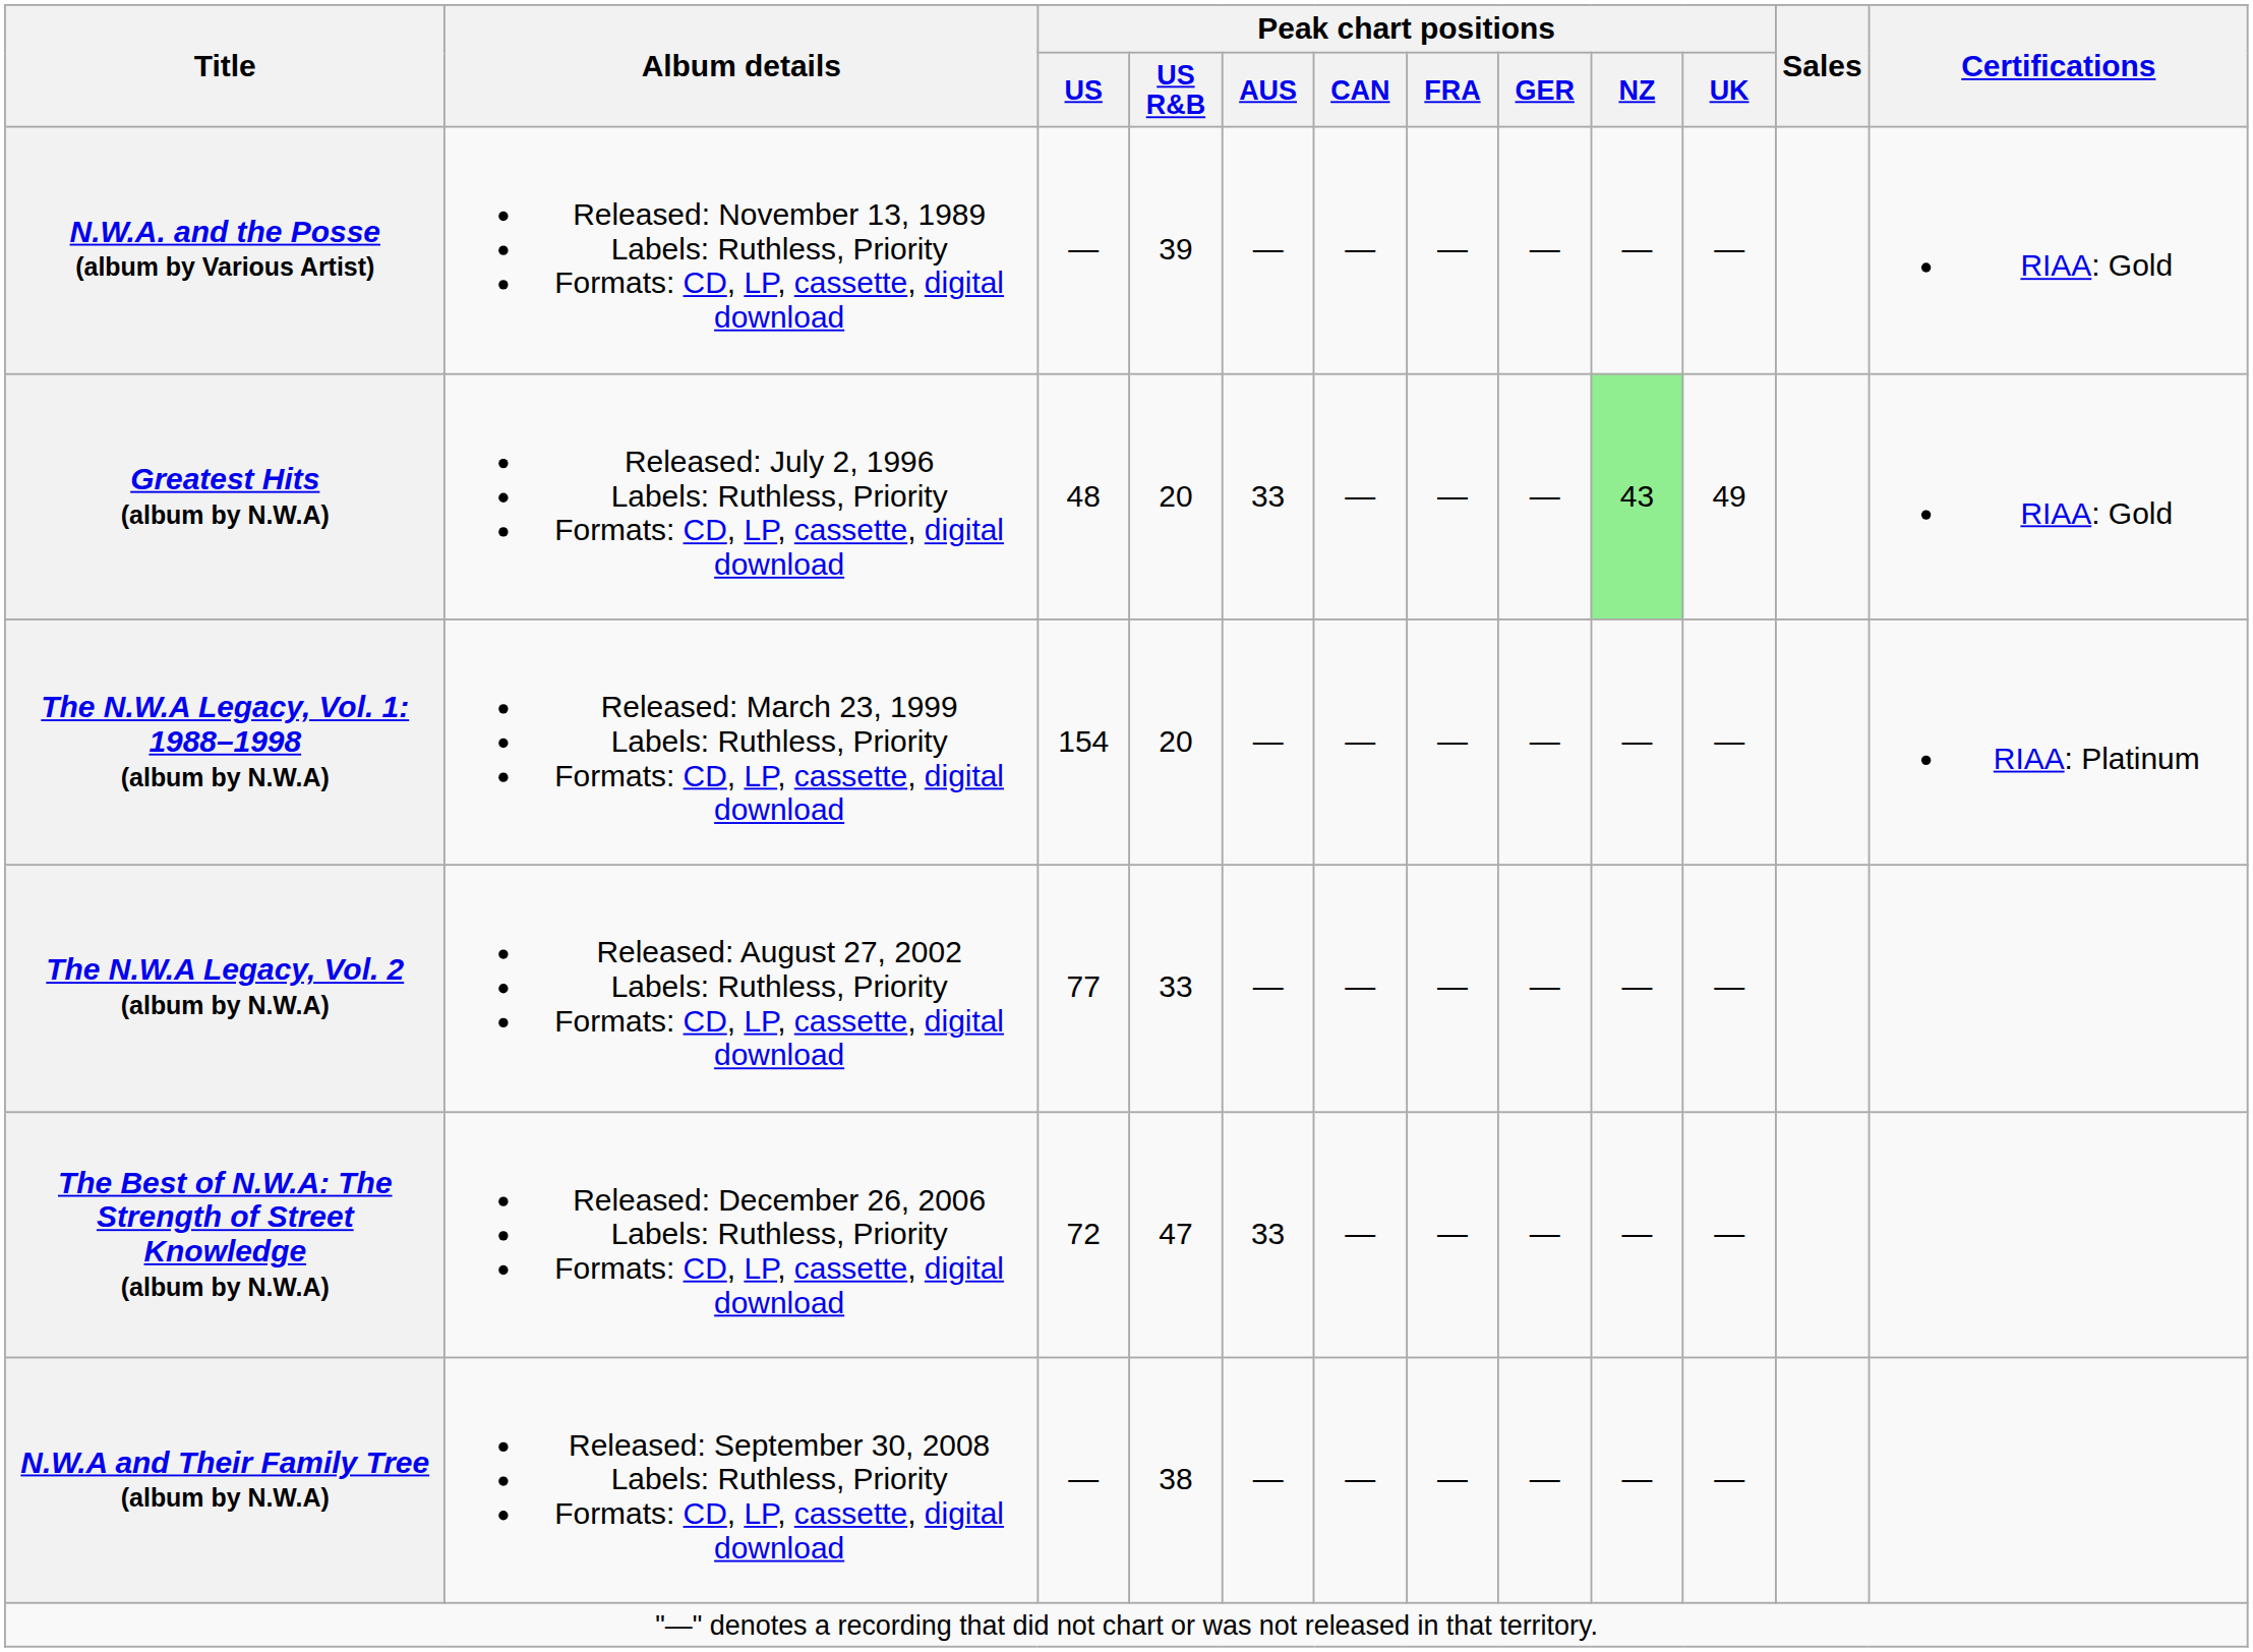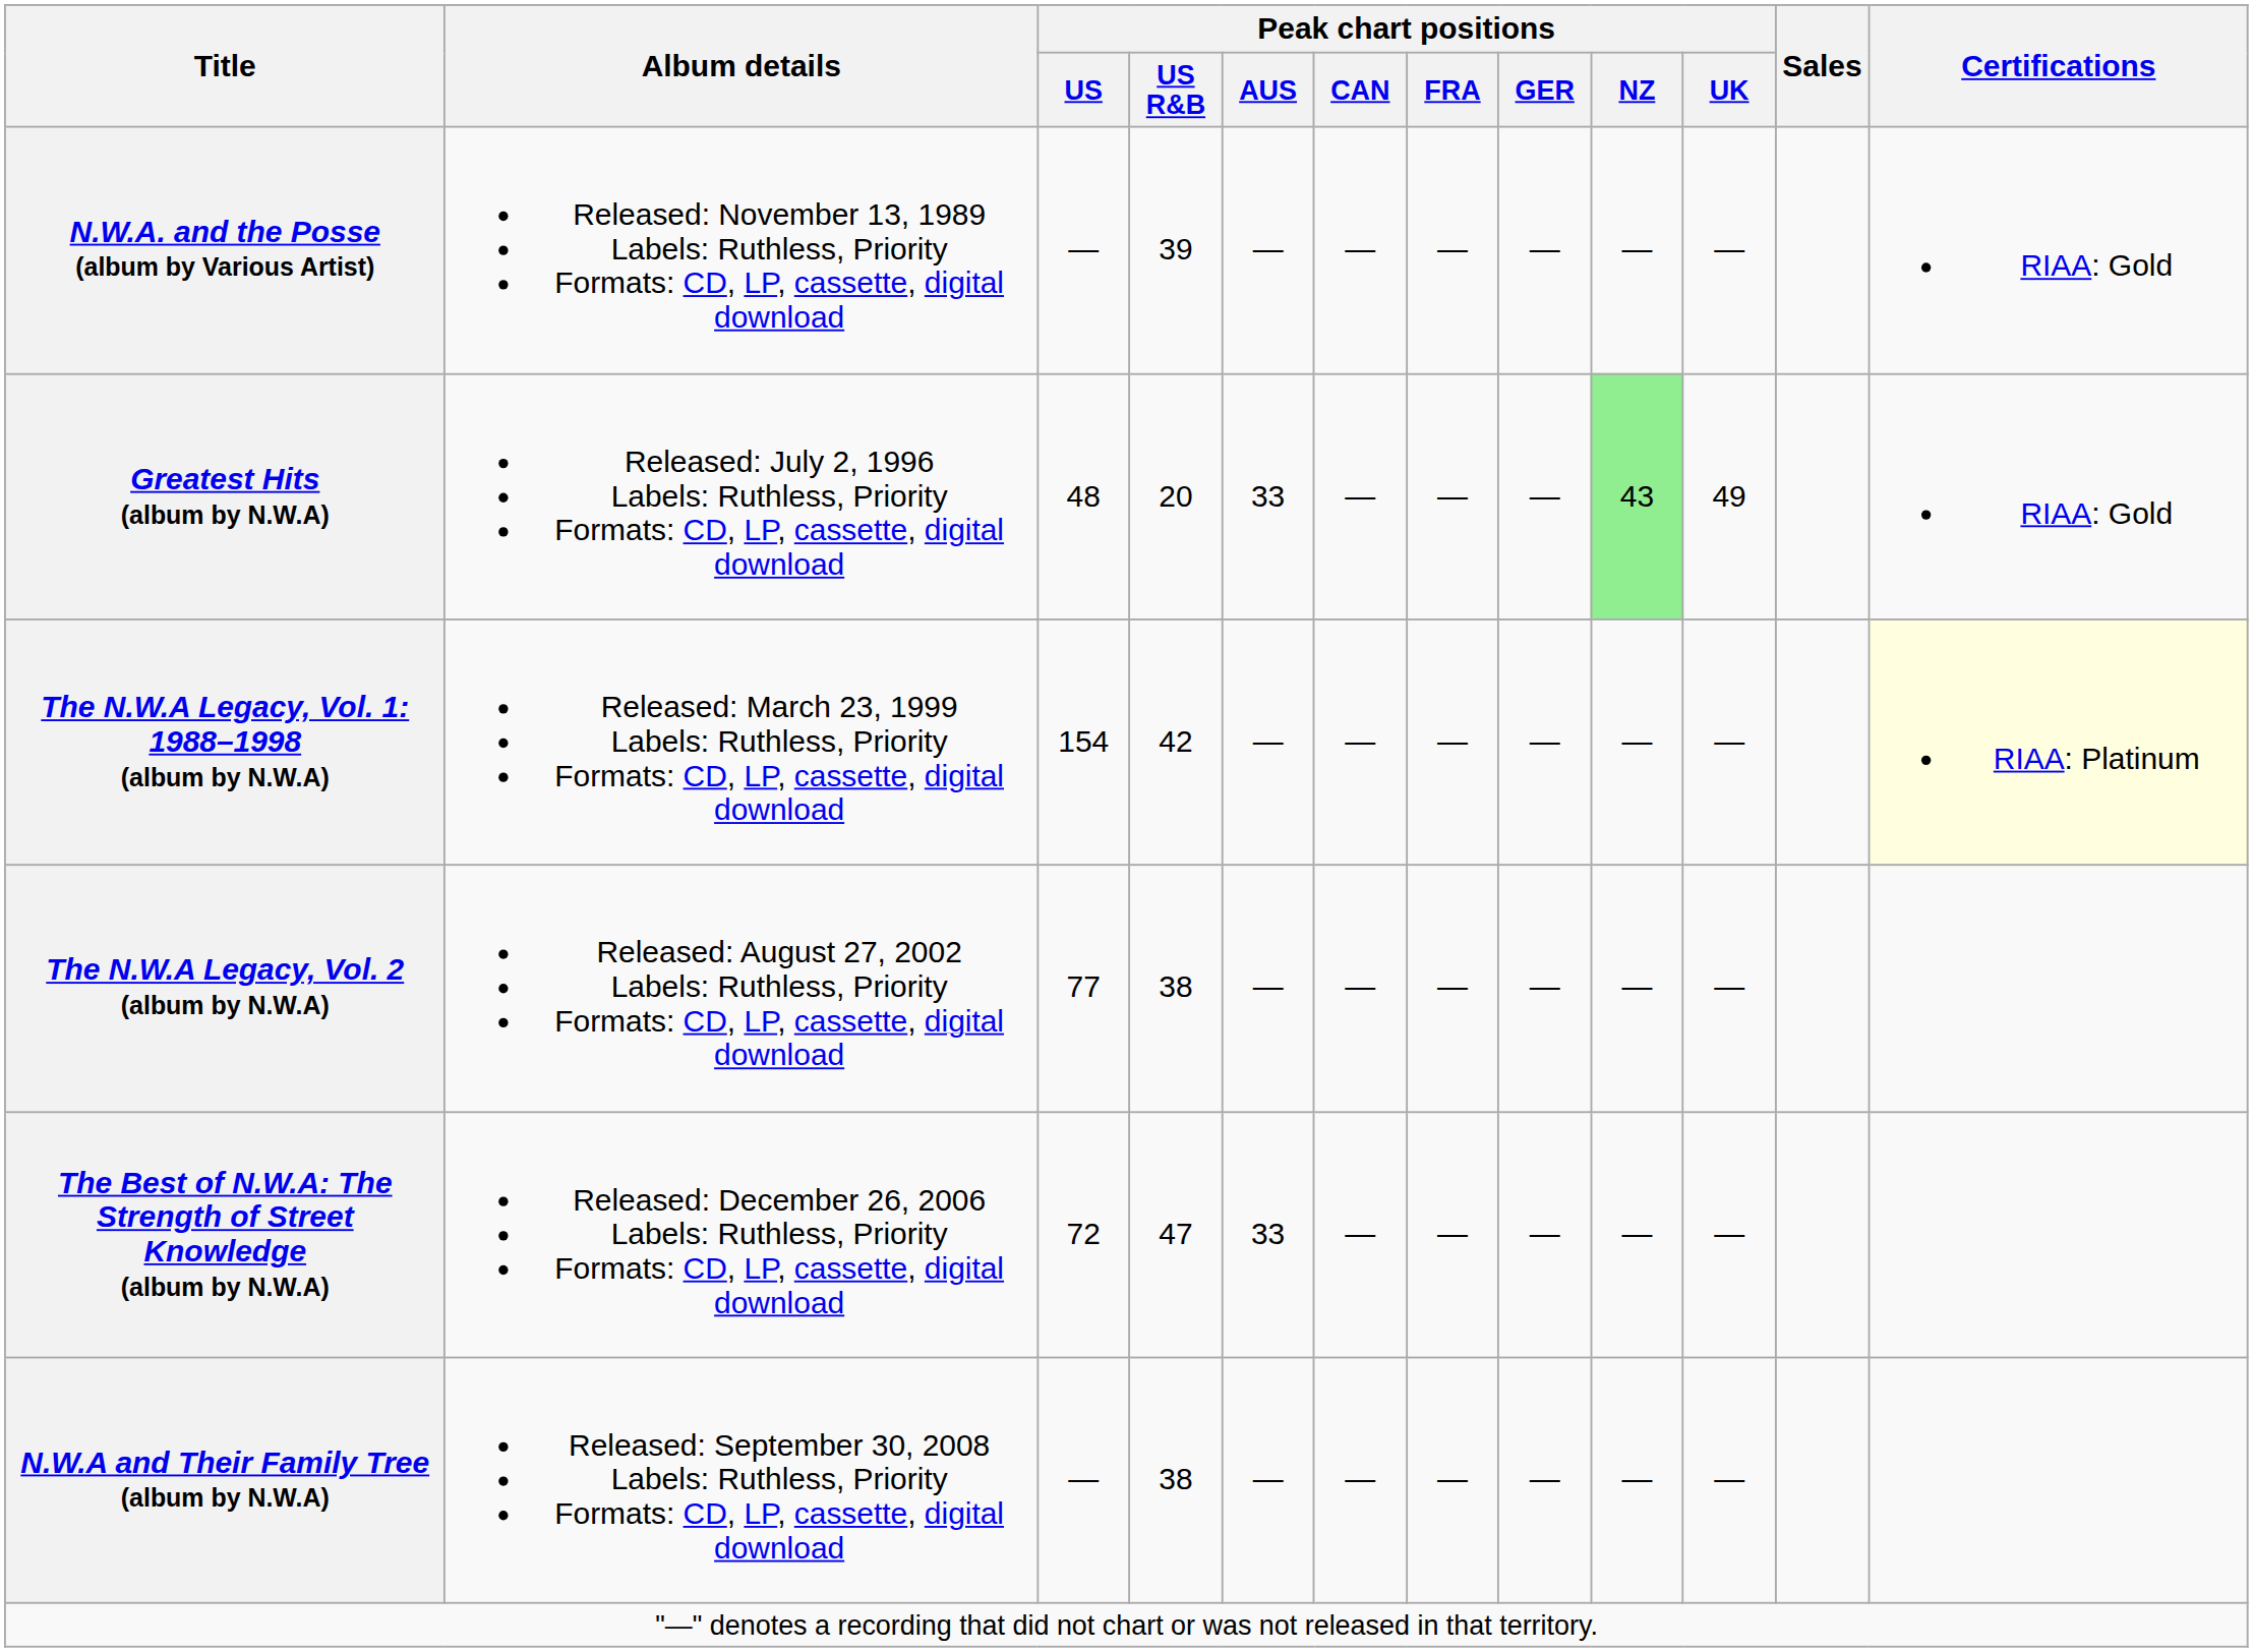 <table class="wikitable plainrowheaders" style="text-align:center;">
 <tr>
 <th scope="col" rowspan="2" style="width:14em;">Title</th>
 <th scope="col" rowspan="2" style="width:19em;">Album details</th>
 <th scope="col" colspan="8">Peak chart positions</th>
 <th scope="col" rowspan="2">Sales</th>
 <th scope="col" rowspan="2" style="width:12em;"><a href='#'>Certifications</a></th>
 </tr>
 <tr>
 <th scope="col" style="width:2.9em;font-size:90%;"><a href='#'>US</a></th>
 <th scope="col" style="width:2.9em;font-size:90%;"><a href='#'>US<br>R&B</a></th>
 <th scope="col" style="width:2.9em;font-size:90%;"><a href='#'>AUS</a></th>
 <th scope="col" style="width:2.9em;font-size:90%;"><a href='#'>CAN</a></th>
 <th scope="col" style="width:2.9em;font-size:90%;"><a href='#'>FRA</a></th>
 <th scope="col" style="width:2.9em;font-size:90%;"><a href='#'>GER</a></th>
 <th scope="col" style="width:2.9em;font-size:90%;"><a href='#'>NZ</a></th>
 <th scope="col" style="width:2.9em;font-size:90%;"><a href='#'>UK</a></th>
 </tr>
 <tr>
 <th scope="row"><em><a href='#'>N.W.A. and the Posse</a></em><br><small>(album by Various Artist)</small></th>
 <td><br><ul><li>Released: November 13, 1989</li><li>Labels: Ruthless, Priority</li><li>Formats: <a href='#'>CD</a>, <a href='#'>LP</a>, <a href='#'>cassette</a>, <a href='#'>digital download</a></li></ul></td>
 <td>—</td>
 <td>39</td>
 <td>—</td>
 <td>—</td>
 <td>—</td>
 <td>—</td>
 <td>—</td>
 <td>—</td>
 <td></td>
 <td><br><ul><li><a href='#'>RIAA</a>: Gold</li></ul></td>
 </tr>
 <tr>
 <th scope="row"><em><a href='#'>Greatest Hits</a></em><br><small>(album by N.W.A)</small></th>
 <td><br><ul><li>Released: July 2, 1996</li><li>Labels: Ruthless, Priority</li><li>Formats: <a href='#'>CD</a>, <a href='#'>LP</a>, <a href='#'>cassette</a>, <a href='#'>digital download</a></li></ul></td>
 <td>48</td>
 <td>20</td>
 <td>33</td>
 <td>—</td>
 <td>—</td>
 <td>—</td>
 <td style="background: lightgreen;">43</td>
 <td>49</td>
 <td></td>
 <td><br><ul><li><a href='#'>RIAA</a>: Gold</li></ul></td>
 </tr>
 <tr>
 <th scope="row"><em><a href='#'>The N.W.A Legacy, Vol. 1: 1988–1998</a></em><br><small>(album by N.W.A)</small></th>
 <td><br><ul><li>Released: March 23, 1999</li><li>Labels: Ruthless, Priority</li><li>Formats: <a href='#'>CD</a>, <a href='#'>LP</a>, <a href='#'>cassette</a>, <a href='#'>digital download</a></li></ul></td>
 <td>154</td>
-<td>20</td>
+<td>42</td>
 <td>—</td>
 <td>—</td>
 <td>—</td>
 <td>—</td>
 <td>—</td>
 <td>—</td>
 <td></td>
-<td><br><ul><li><a href='#'>RIAA</a>: Platinum</li></ul></td>
+<td style="background: lightyellow;"><br><ul><li><a href='#'>RIAA</a>: Platinum</li></ul></td>
 </tr>
 <tr>
 <th scope="row"><em><a href='#'>The N.W.A Legacy, Vol. 2</a></em><br><small>(album by N.W.A)</small></th>
 <td><br><ul><li>Released: August 27, 2002</li><li>Labels: Ruthless, Priority</li><li>Formats: <a href='#'>CD</a>, <a href='#'>LP</a>, <a href='#'>cassette</a>, <a href='#'>digital download</a></li></ul></td>
 <td>77</td>
-<td>33</td>
+<td>38</td>
 <td>—</td>
 <td>—</td>
 <td>—</td>
 <td>—</td>
 <td>—</td>
 <td>—</td>
 <td></td>
 <td></td>
 </tr>
 <tr>
 <th scope="row"><em><a href='#'>The Best of N.W.A: The Strength of Street Knowledge</a></em><br><small>(album by N.W.A)</small></th>
 <td><br><ul><li>Released: December 26, 2006</li><li>Labels: Ruthless, Priority</li><li>Formats: <a href='#'>CD</a>, <a href='#'>LP</a>, <a href='#'>cassette</a>, <a href='#'>digital download</a></li></ul></td>
 <td>72</td>
 <td>47</td>
 <td>33</td>
 <td>—</td>
 <td>—</td>
 <td>—</td>
 <td>—</td>
 <td>—</td>
 <td></td>
 <td></td>
 </tr>
 <tr>
 <th scope="row"><em><a href='#'>N.W.A and Their Family Tree</a></em><br><small>(album by N.W.A)</small></th>
 <td><br><ul><li>Released: September 30, 2008</li><li>Labels: Ruthless, Priority</li><li>Formats: <a href='#'>CD</a>, <a href='#'>LP</a>, <a href='#'>cassette</a>, <a href='#'>digital download</a></li></ul></td>
 <td>—</td>
 <td>38</td>
 <td>—</td>
 <td>—</td>
 <td>—</td>
 <td>—</td>
 <td>—</td>
 <td>—</td>
 <td></td>
 <td></td>
 </tr>
 <tr>
 <td colspan="14" style="font-size:90%">"—" denotes a recording that did not chart or was not released in that territory.</td>
 </tr>
 </table>
